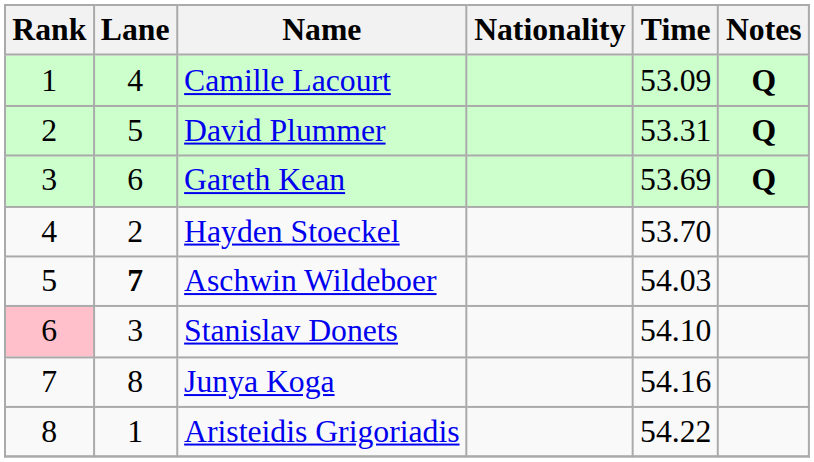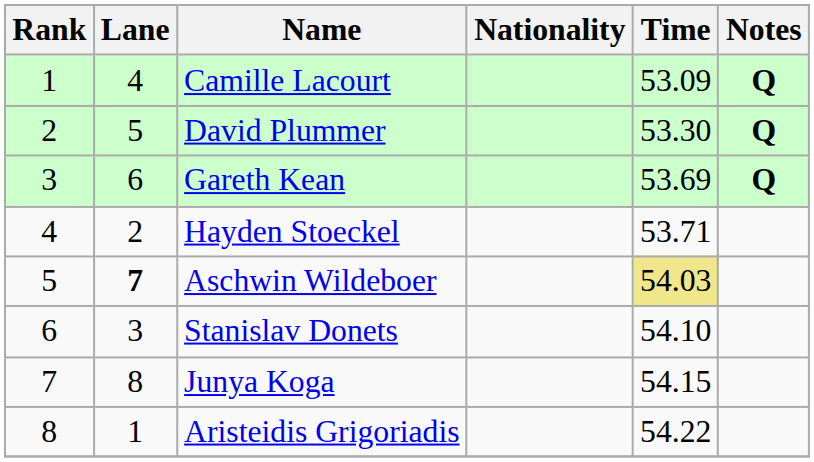 <table class="wikitable sortable" style="text-align:center">
 <tr>
 <th>Rank</th>
 <th>Lane</th>
 <th>Name</th>
 <th>Nationality</th>
 <th>Time</th>
 <th>Notes</th>
 </tr>
 <tr bgcolor=ccffcc>
 <td>1</td>
 <td>4</td>
 <td align=left><a href='#'>Camille Lacourt</a></td>
 <td align=left></td>
 <td>53.09</td>
 <td><strong>Q</strong></td>
 </tr>
 <tr bgcolor=ccffcc>
 <td>2</td>
 <td>5</td>
 <td align=left><a href='#'>David Plummer</a></td>
 <td align=left></td>
-<td>53.31</td>
+<td>53.30</td>
 <td><strong>Q</strong></td>
 </tr>
 <tr bgcolor=ccffcc>
 <td>3</td>
 <td>6</td>
 <td align=left><a href='#'>Gareth Kean</a></td>
 <td align=left></td>
 <td>53.69</td>
 <td><strong>Q</strong></td>
 </tr>
 <tr>
 <td>4</td>
 <td>2</td>
 <td align=left><a href='#'>Hayden Stoeckel</a></td>
 <td align=left></td>
-<td>53.70</td>
+<td>53.71</td>
 <td></td>
 </tr>
 <tr>
 <td>5</td>
 <td><strong>7</strong></td>
 <td align=left><a href='#'>Aschwin Wildeboer</a></td>
 <td align=left></td>
-<td>54.03</td>
+<td style="background: khaki;">54.03</td>
 <td></td>
 </tr>
 <tr>
-<td style="background: pink;">6</td>
+<td>6</td>
 <td>3</td>
 <td align=left><a href='#'>Stanislav Donets</a></td>
 <td align=left></td>
 <td>54.10</td>
 <td></td>
 </tr>
 <tr>
 <td>7</td>
 <td>8</td>
 <td align=left><a href='#'>Junya Koga</a></td>
 <td align=left></td>
-<td>54.16</td>
+<td>54.15</td>
 <td></td>
 </tr>
 <tr>
 <td>8</td>
 <td>1</td>
 <td align=left><a href='#'>Aristeidis Grigoriadis</a></td>
 <td align=left></td>
 <td>54.22</td>
 <td></td>
 </tr>
 <tr>
 </tr>
 </table>
